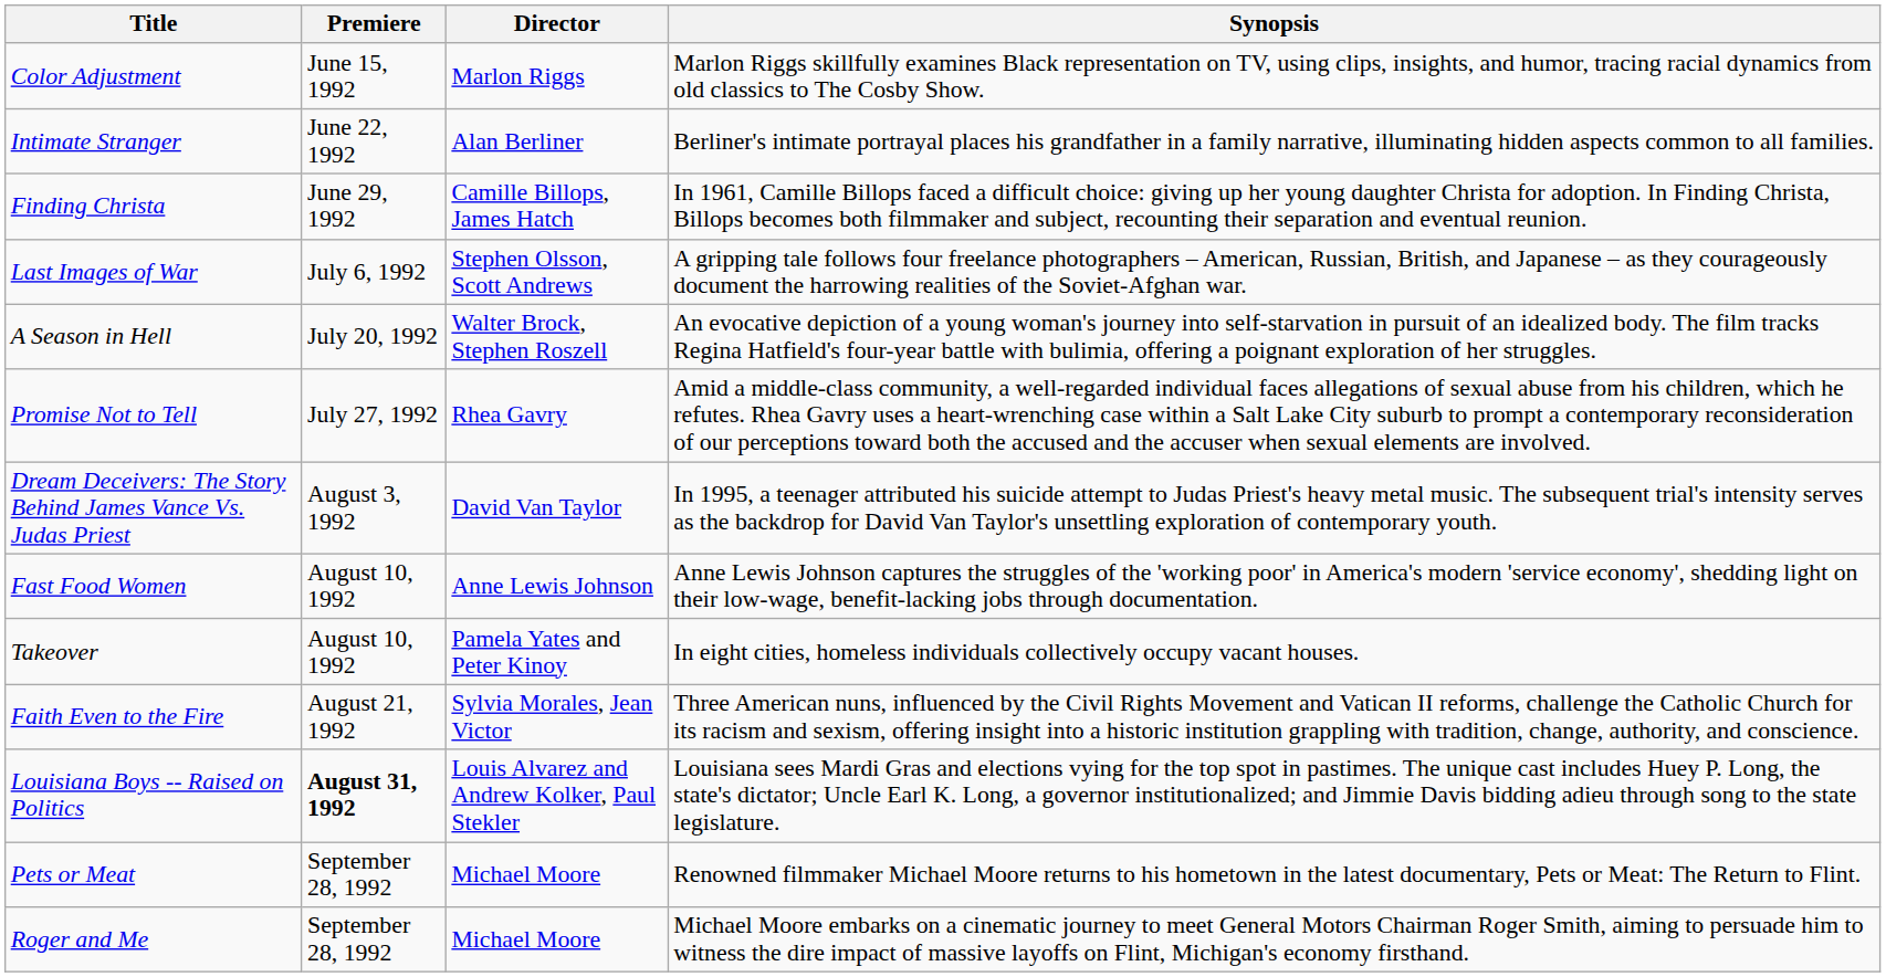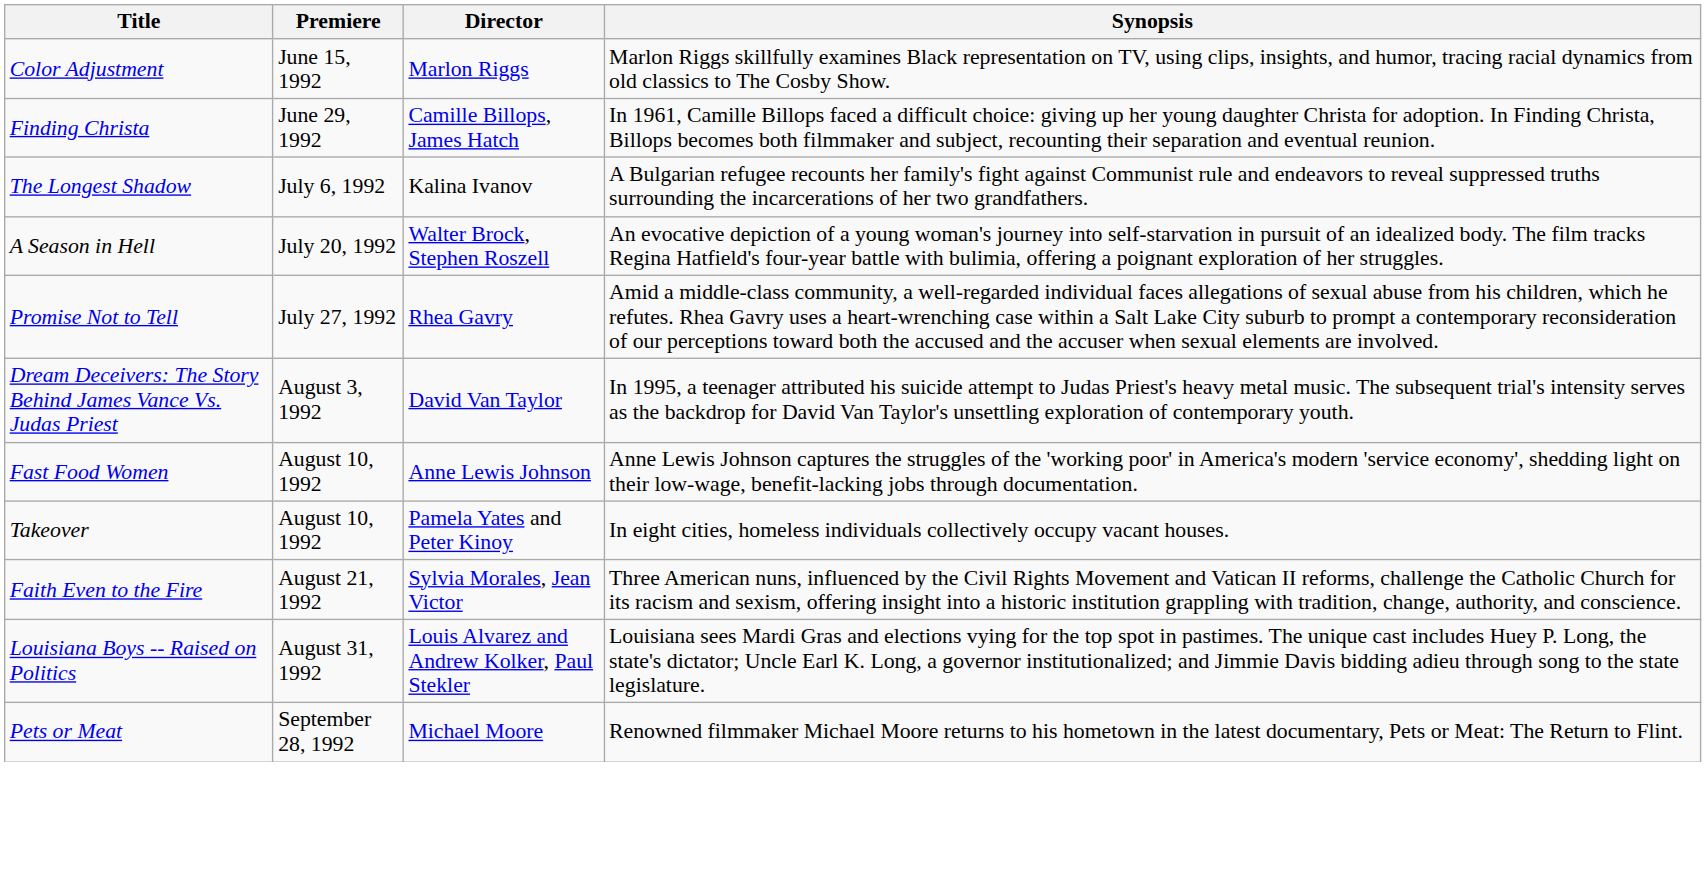 <table class="wikitable sortable">
 <tr>
 <th>Title</th>
 <th>Premiere</th>
 <th>Director</th>
 <th>Synopsis</th>
 </tr>
 <tr>
 <td><em><a href='#'>Color Adjustment</a></em></td>
 <td>June 15, 1992</td>
 <td><a href='#'>Marlon Riggs</a></td>
 <td>Marlon Riggs skillfully examines Black representation on TV, using clips, insights, and humor, tracing racial dynamics from old classics to The Cosby Show.</td>
 </tr>
 <tr>
-<td><em><a href='#'>Intimate Stranger</a></em></td>
-<td>June 22, 1992</td>
-<td><a href='#'>Alan Berliner</a></td>
-<td>Berliner's intimate portrayal places his grandfather in a family narrative, illuminating hidden aspects common to all families.</td>
-</tr>
-<tr>
 <td><em><a href='#'>Finding Christa</a></em></td>
 <td>June 29, 1992</td>
 <td><a href='#'>Camille Billops</a>, <a href='#'>James Hatch</a></td>
 <td>In 1961, Camille Billops faced a difficult choice: giving up her young daughter Christa for adoption. In Finding Christa, Billops becomes both filmmaker and subject, recounting their separation and eventual reunion.</td>
 </tr>
 <tr>
-<td><em><a href='#'>Last Images of War</a></em></td>
+<td><em><a href='#'>The Longest Shadow</a></em></td>
 <td>July 6, 1992</td>
-<td><a href='#'>Stephen Olsson</a>, <a href='#'>Scott Andrews</a></td>
-<td>A gripping tale follows four freelance photographers – American, Russian, British, and Japanese – as they courageously document the harrowing realities of the Soviet-Afghan war.</td>
+<td>Kalina Ivanov</td>
+<td>A Bulgarian refugee recounts her family's fight against Communist rule and endeavors to reveal suppressed truths surrounding the incarcerations of her two grandfathers.</td>
 </tr>
 <tr>
 <td><em>A Season in Hell</em></td>
 <td>July 20, 1992</td>
 <td><a href='#'>Walter Brock</a>, <a href='#'>Stephen Roszell</a></td>
 <td>An evocative depiction of a young woman's journey into self-starvation in pursuit of an idealized body. The film tracks Regina Hatfield's four-year battle with bulimia, offering a poignant exploration of her struggles.</td>
 </tr>
 <tr>
 <td><em><a href='#'>Promise Not to Tell</a></em></td>
 <td>July 27, 1992</td>
 <td><a href='#'>Rhea Gavry</a></td>
 <td>Amid a middle-class community, a well-regarded individual faces allegations of sexual abuse from his children, which he refutes. Rhea Gavry uses a heart-wrenching case within a Salt Lake City suburb to prompt a contemporary reconsideration of our perceptions toward both the accused and the accuser when sexual elements are involved.</td>
 </tr>
 <tr>
 <td><em><a href='#'>Dream Deceivers: The Story Behind James Vance Vs. Judas Priest</a></em></td>
 <td>August 3, 1992</td>
 <td><a href='#'>David Van Taylor</a></td>
 <td>In 1995, a teenager attributed his suicide attempt to Judas Priest's heavy metal music. The subsequent trial's intensity serves as the backdrop for David Van Taylor's unsettling exploration of contemporary youth.</td>
 </tr>
 <tr>
 <td><em><a href='#'>Fast Food Women</a></em></td>
 <td>August 10, 1992</td>
 <td><a href='#'>Anne Lewis Johnson</a></td>
 <td>Anne Lewis Johnson captures the struggles of the 'working poor' in America's modern 'service economy', shedding light on their low-wage, benefit-lacking jobs through documentation.</td>
 </tr>
 <tr>
 <td><em>Takeover</em></td>
 <td>August 10, 1992</td>
 <td><a href='#'>Pamela Yates</a> and <a href='#'>Peter Kinoy</a></td>
 <td>In eight cities, homeless individuals collectively occupy vacant houses.</td>
 </tr>
 <tr>
 <td><em><a href='#'>Faith Even to the Fire</a></em></td>
 <td>August 21, 1992</td>
 <td><a href='#'>Sylvia Morales</a>, <a href='#'>Jean Victor</a></td>
 <td>Three American nuns, influenced by the Civil Rights Movement and Vatican II reforms, challenge the Catholic Church for its racism and sexism, offering insight into a historic institution grappling with tradition, change, authority, and conscience.</td>
 </tr>
 <tr>
 <td><em><a href='#'>Louisiana Boys -- Raised on Politics</a></em></td>
-<td><strong>August 31, 1992</strong></td>
+<td>August 31, 1992</td>
 <td><a href='#'>Louis Alvarez and Andrew Kolker</a>, <a href='#'>Paul Stekler</a></td>
 <td>Louisiana sees Mardi Gras and elections vying for the top spot in pastimes. The unique cast includes Huey P. Long, the state's dictator; Uncle Earl K. Long, a governor institutionalized; and Jimmie Davis bidding adieu through song to the state legislature.</td>
 </tr>
 <tr>
 <td><em><a href='#'>Pets or Meat</a></em></td>
 <td>September 28, 1992</td>
 <td><a href='#'>Michael Moore</a></td>
 <td>Renowned filmmaker Michael Moore returns to his hometown in the latest documentary, Pets or Meat: The Return to Flint.</td>
 </tr>
-<tr>
-<td><em><a href='#'>Roger and Me</a></em></td>
-<td>September 28, 1992</td>
-<td><a href='#'>Michael Moore</a></td>
-<td>Michael Moore embarks on a cinematic journey to meet General Motors Chairman Roger Smith, aiming to persuade him to witness the dire impact of massive layoffs on Flint, Michigan's economy firsthand.</td>
-</tr>
 </table>
